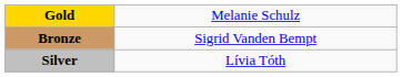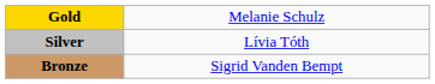 <table class="wikitable" style="text-align:center; " width="35%">
 <tr>
 <td bgcolor="gold"><strong>Gold</strong></td>
 <td><a href='#'>Melanie Schulz</a><br>  <small><em></em></small></td>
 </tr>
 <tr>
+<td bgcolor="silver"><strong>Silver</strong></td>
+<td><a href='#'>Lívia Tóth</a><br>  <small><em></em></small></td>
+</tr>
+<tr>
 <td bgcolor="CC9966"><strong>Bronze</strong></td>
 <td><a href='#'>Sigrid Vanden Bempt</a><br>  <small><em></em></small></td>
 </tr>
-<tr>
-<td bgcolor="silver"><strong>Silver</strong></td>
-<td><a href='#'>Lívia Tóth</a><br>  <small><em></em></small></td>
-</tr>
 </table>
